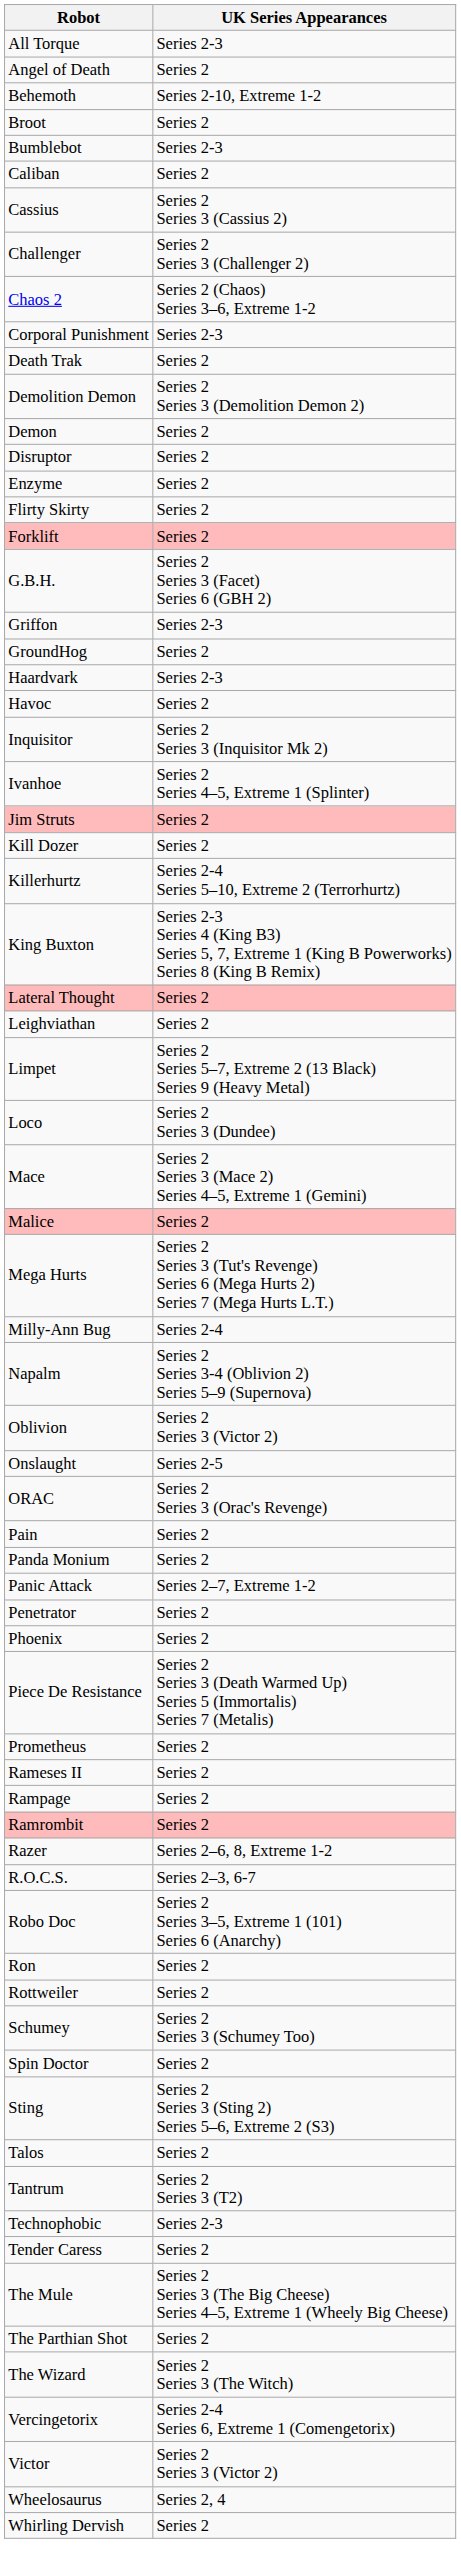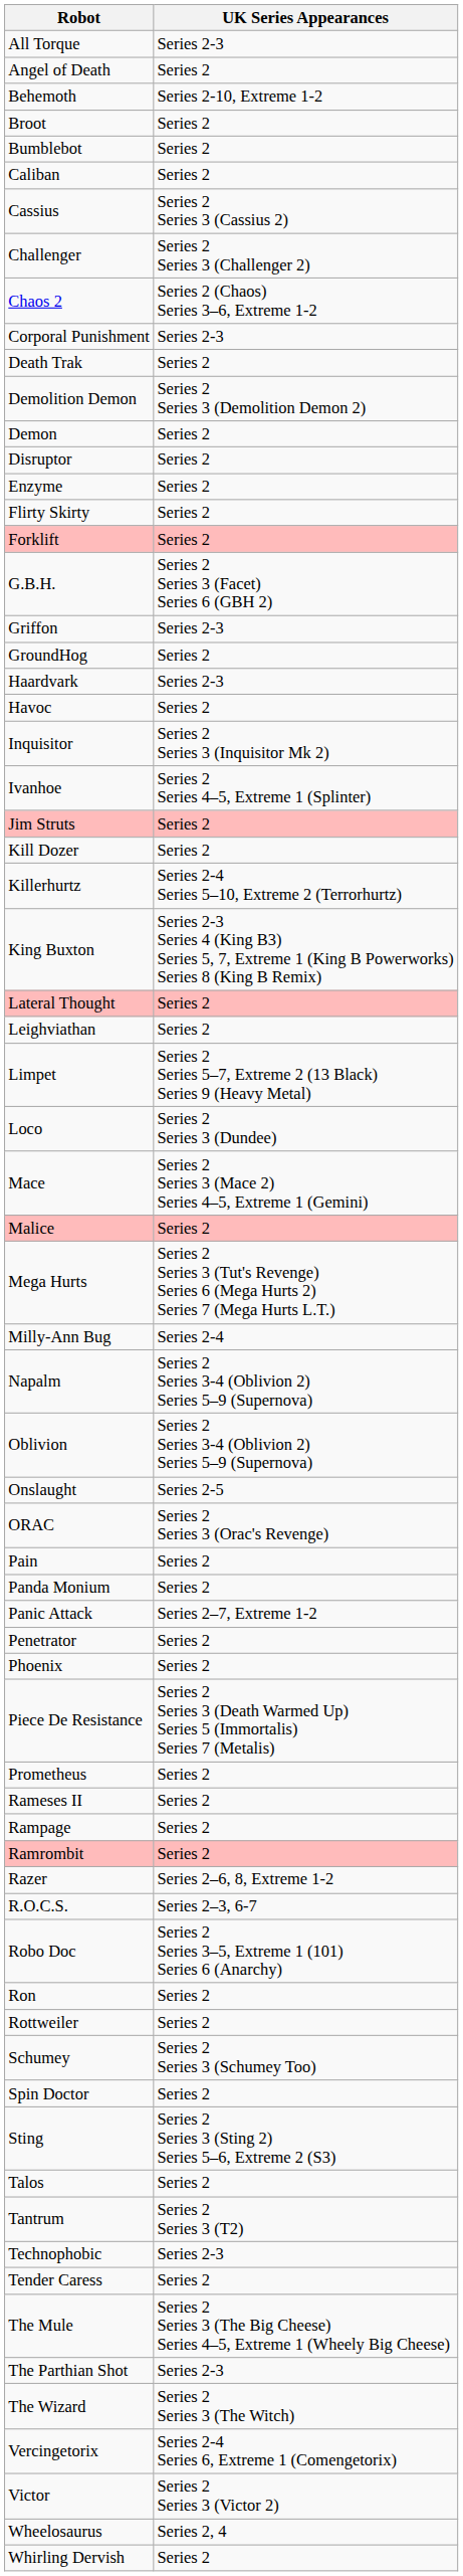 <table class="wikitable">
 <tr>
 <th>Robot</th>
 <th>UK Series Appearances</th>
 </tr>
 <tr>
 <td>All Torque</td>
 <td>Series 2-3</td>
 </tr>
 <tr>
 <td>Angel of Death</td>
 <td>Series 2</td>
 </tr>
 <tr>
 <td>Behemoth</td>
 <td>Series 2-10, Extreme 1-2</td>
 </tr>
 <tr>
 <td>Broot</td>
 <td>Series 2</td>
 </tr>
 <tr>
 <td>Bumblebot</td>
-<td>Series 2-3</td>
+<td>Series 2</td>
 </tr>
 <tr>
 <td>Caliban</td>
 <td>Series 2</td>
 </tr>
 <tr>
 <td>Cassius</td>
 <td>Series 2<br>Series 3 (Cassius 2)</td>
 </tr>
 <tr>
 <td>Challenger</td>
 <td>Series 2<br>Series 3 (Challenger 2)</td>
 </tr>
 <tr>
 <td><a href='#'>Chaos 2</a></td>
 <td>Series 2 (Chaos)<br>Series 3–6, Extreme 1-2</td>
 </tr>
 <tr>
 <td>Corporal Punishment</td>
 <td>Series 2-3</td>
 </tr>
 <tr>
 <td>Death Trak</td>
 <td>Series 2</td>
 </tr>
 <tr>
 <td>Demolition Demon</td>
 <td>Series 2<br>Series 3 (Demolition Demon 2)</td>
 </tr>
 <tr>
 <td>Demon</td>
 <td>Series 2</td>
 </tr>
 <tr>
 <td>Disruptor</td>
 <td>Series 2</td>
 </tr>
 <tr>
 <td>Enzyme</td>
 <td>Series 2</td>
 </tr>
 <tr>
 <td>Flirty Skirty</td>
 <td>Series 2</td>
 </tr>
 <tr style="background: #FBB;">
 <td>Forklift</td>
 <td>Series 2</td>
 </tr>
 <tr>
 <td>G.B.H.</td>
 <td>Series 2<br>Series 3 (Facet)<br>Series 6 (GBH 2)</td>
 </tr>
 <tr>
 <td>Griffon</td>
 <td>Series 2-3</td>
 </tr>
 <tr>
 <td>GroundHog</td>
 <td>Series 2</td>
 </tr>
 <tr>
 <td>Haardvark</td>
 <td>Series 2-3</td>
 </tr>
 <tr>
 <td>Havoc</td>
 <td>Series 2</td>
 </tr>
 <tr>
 <td>Inquisitor</td>
 <td>Series 2<br>Series 3 (Inquisitor Mk 2)</td>
 </tr>
 <tr>
 <td>Ivanhoe</td>
 <td>Series 2<br>Series 4–5, Extreme 1 (Splinter)</td>
 </tr>
 <tr style="background: #FBB;">
 <td>Jim Struts</td>
 <td>Series 2</td>
 </tr>
 <tr>
 <td>Kill Dozer</td>
 <td>Series 2</td>
 </tr>
 <tr>
 <td>Killerhurtz</td>
 <td>Series 2-4<br>Series 5–10, Extreme 2 (Terrorhurtz)</td>
 </tr>
 <tr>
 <td>King Buxton</td>
 <td>Series 2-3<br>Series 4 (King B3)<br>Series 5, 7, Extreme 1 (King B Powerworks)<br>Series 8 (King B Remix)</td>
 </tr>
 <tr style="background: #FBB;">
 <td>Lateral Thought</td>
 <td>Series 2</td>
 </tr>
 <tr>
 <td>Leighviathan</td>
 <td>Series 2</td>
 </tr>
 <tr>
 <td>Limpet</td>
 <td>Series 2<br>Series 5–7, Extreme 2 (13 Black)<br>Series 9 (Heavy Metal)</td>
 </tr>
 <tr>
 <td>Loco</td>
 <td>Series 2<br>Series 3 (Dundee)</td>
 </tr>
 <tr>
 <td>Mace</td>
 <td>Series 2<br>Series 3 (Mace 2)<br>Series 4–5, Extreme 1 (Gemini)</td>
 </tr>
 <tr style="background: #FBB;">
 <td>Malice</td>
 <td>Series 2</td>
 </tr>
 <tr>
 <td>Mega Hurts</td>
 <td>Series 2<br>Series 3 (Tut's Revenge)<br>Series 6 (Mega Hurts 2)<br>Series 7 (Mega Hurts L.T.)</td>
 </tr>
 <tr>
 <td>Milly-Ann Bug</td>
 <td>Series 2-4</td>
 </tr>
 <tr>
 <td>Napalm</td>
 <td>Series 2<br>Series 3-4 (Oblivion 2)<br>Series 5–9 (Supernova)</td>
 </tr>
 <tr>
 <td>Oblivion</td>
-<td>Series 2<br>Series 3 (Victor 2)</td>
+<td>Series 2<br>Series 3-4 (Oblivion 2)<br>Series 5–9 (Supernova)</td>
 </tr>
 <tr>
 <td>Onslaught</td>
 <td>Series 2-5</td>
 </tr>
 <tr>
 <td>ORAC</td>
 <td>Series 2<br>Series 3 (Orac's Revenge)</td>
 </tr>
 <tr>
 <td>Pain</td>
 <td>Series 2</td>
 </tr>
 <tr>
 <td>Panda Monium</td>
 <td>Series 2</td>
 </tr>
 <tr>
 <td>Panic Attack</td>
 <td>Series 2–7, Extreme 1-2</td>
 </tr>
 <tr>
 <td>Penetrator</td>
 <td>Series 2</td>
 </tr>
 <tr>
 <td>Phoenix</td>
 <td>Series 2</td>
 </tr>
 <tr>
 <td>Piece De Resistance</td>
 <td>Series 2<br>Series 3 (Death Warmed Up)<br>Series 5 (Immortalis)<br>Series 7 (Metalis)</td>
 </tr>
 <tr>
 <td>Prometheus</td>
 <td>Series 2</td>
 </tr>
 <tr>
 <td>Rameses II</td>
 <td>Series 2</td>
 </tr>
 <tr>
 <td>Rampage</td>
 <td>Series 2</td>
 </tr>
 <tr style="background: #FBB;">
 <td>Ramrombit</td>
 <td>Series 2</td>
 </tr>
 <tr>
 <td>Razer</td>
 <td>Series 2–6, 8, Extreme 1-2</td>
 </tr>
 <tr>
 <td>R.O.C.S.</td>
 <td>Series 2–3, 6-7</td>
 </tr>
 <tr>
 <td>Robo Doc</td>
 <td>Series 2<br>Series 3–5, Extreme 1 (101)<br>Series 6 (Anarchy)</td>
 </tr>
 <tr>
 <td>Ron</td>
 <td>Series 2</td>
 </tr>
 <tr>
 <td>Rottweiler</td>
 <td>Series 2</td>
 </tr>
 <tr>
 <td>Schumey</td>
 <td>Series 2<br>Series 3 (Schumey Too)</td>
 </tr>
 <tr>
 <td>Spin Doctor</td>
 <td>Series 2</td>
 </tr>
 <tr>
 <td>Sting</td>
 <td>Series 2<br>Series 3 (Sting 2)<br>Series 5–6, Extreme 2 (S3)</td>
 </tr>
 <tr>
 <td>Talos</td>
 <td>Series 2</td>
 </tr>
 <tr>
 <td>Tantrum</td>
 <td>Series 2<br>Series 3 (T2)</td>
 </tr>
 <tr>
 <td>Technophobic</td>
 <td>Series 2-3</td>
 </tr>
 <tr>
 <td>Tender Caress</td>
 <td>Series 2</td>
 </tr>
 <tr>
 <td>The Mule</td>
 <td>Series 2<br>Series 3 (The Big Cheese)<br>Series 4–5, Extreme 1 (Wheely Big Cheese)</td>
 </tr>
 <tr>
 <td>The Parthian Shot</td>
-<td>Series 2</td>
+<td>Series 2-3</td>
 </tr>
 <tr>
 <td>The Wizard</td>
 <td>Series 2<br>Series 3 (The Witch)</td>
 </tr>
 <tr>
 <td>Vercingetorix</td>
 <td>Series 2-4<br>Series 6, Extreme 1 (Comengetorix)</td>
 </tr>
 <tr>
 <td>Victor</td>
 <td>Series 2<br>Series 3 (Victor 2)</td>
 </tr>
 <tr>
 <td>Wheelosaurus</td>
 <td>Series 2, 4</td>
 </tr>
 <tr>
 <td>Whirling Dervish</td>
 <td>Series 2</td>
 </tr>
 </table>
